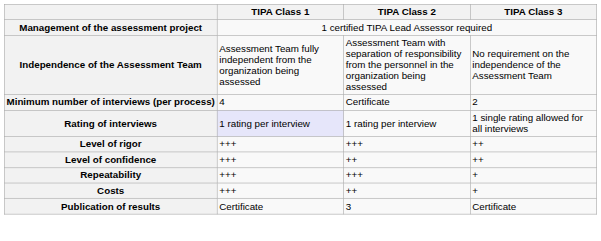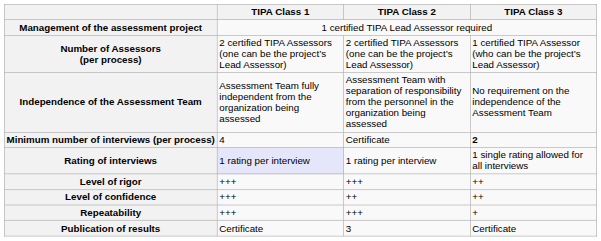 <table class="wikitable centre">
 <tr>
 <th></th>
 <th style="width: 200px;">TIPA Class 1</th>
 <th style="width: 200px;">TIPA Class 2</th>
 <th style="width: 200px;">TIPA Class 3</th>
 </tr>
 <tr>
 <th scope="row">Management of the assessment project</th>
 <td colspan="3" ; style="text-align:center;">1 certified TIPA Lead Assessor required</td>
 </tr>
 <tr>
+<th scope="row">Number of Assessors<br>(per process)</th>
+<td>2 certified TIPA Assessors (one can be the project’s Lead Assessor)</td>
+<td>2 certified TIPA Assessors (one can be the project’s Lead Assessor)</td>
+<td>1 certified TIPA Assessor (who can be the project’s Lead Assessor)</td>
+</tr>
+<tr>
 <th scope="row">Independence of the Assessment Team</th>
 <td>Assessment Team fully independent from the organization being assessed</td>
 <td>Assessment Team with separation of responsibility from the personnel in the organization being assessed</td>
 <td>No requirement on the independence of the Assessment Team</td>
 </tr>
 <tr>
 <th scope="row">Minimum number of interviews (per process)</th>
 <td>4</td>
 <td>Certificate</td>
-<td>2</td>
+<td><strong>2</strong></td>
 </tr>
 <tr>
 <th scope="row">Rating of interviews</th>
 <td style="background: lavender;">1 rating per interview</td>
 <td>1 rating per interview</td>
 <td>1 single rating allowed for all interviews</td>
 </tr>
 <tr>
 <th scope="row">Level of rigor</th>
 <td>+++</td>
 <td>+++</td>
 <td>++</td>
 </tr>
 <tr>
 <th scope="row">Level of confidence</th>
 <td>+++</td>
 <td>++</td>
 <td>++</td>
 </tr>
 <tr>
 <th scope="row">Repeatability</th>
 <td>+++</td>
 <td>+++</td>
 <td>+</td>
 </tr>
 <tr>
-<th scope="row">Costs</th>
-<td>+++</td>
-<td>++</td>
-<td>+</td>
-</tr>
-<tr>
 <th scope="row">Publication of results</th>
 <td>Certificate</td>
 <td>3</td>
 <td>Certificate</td>
 </tr>
 </table>
